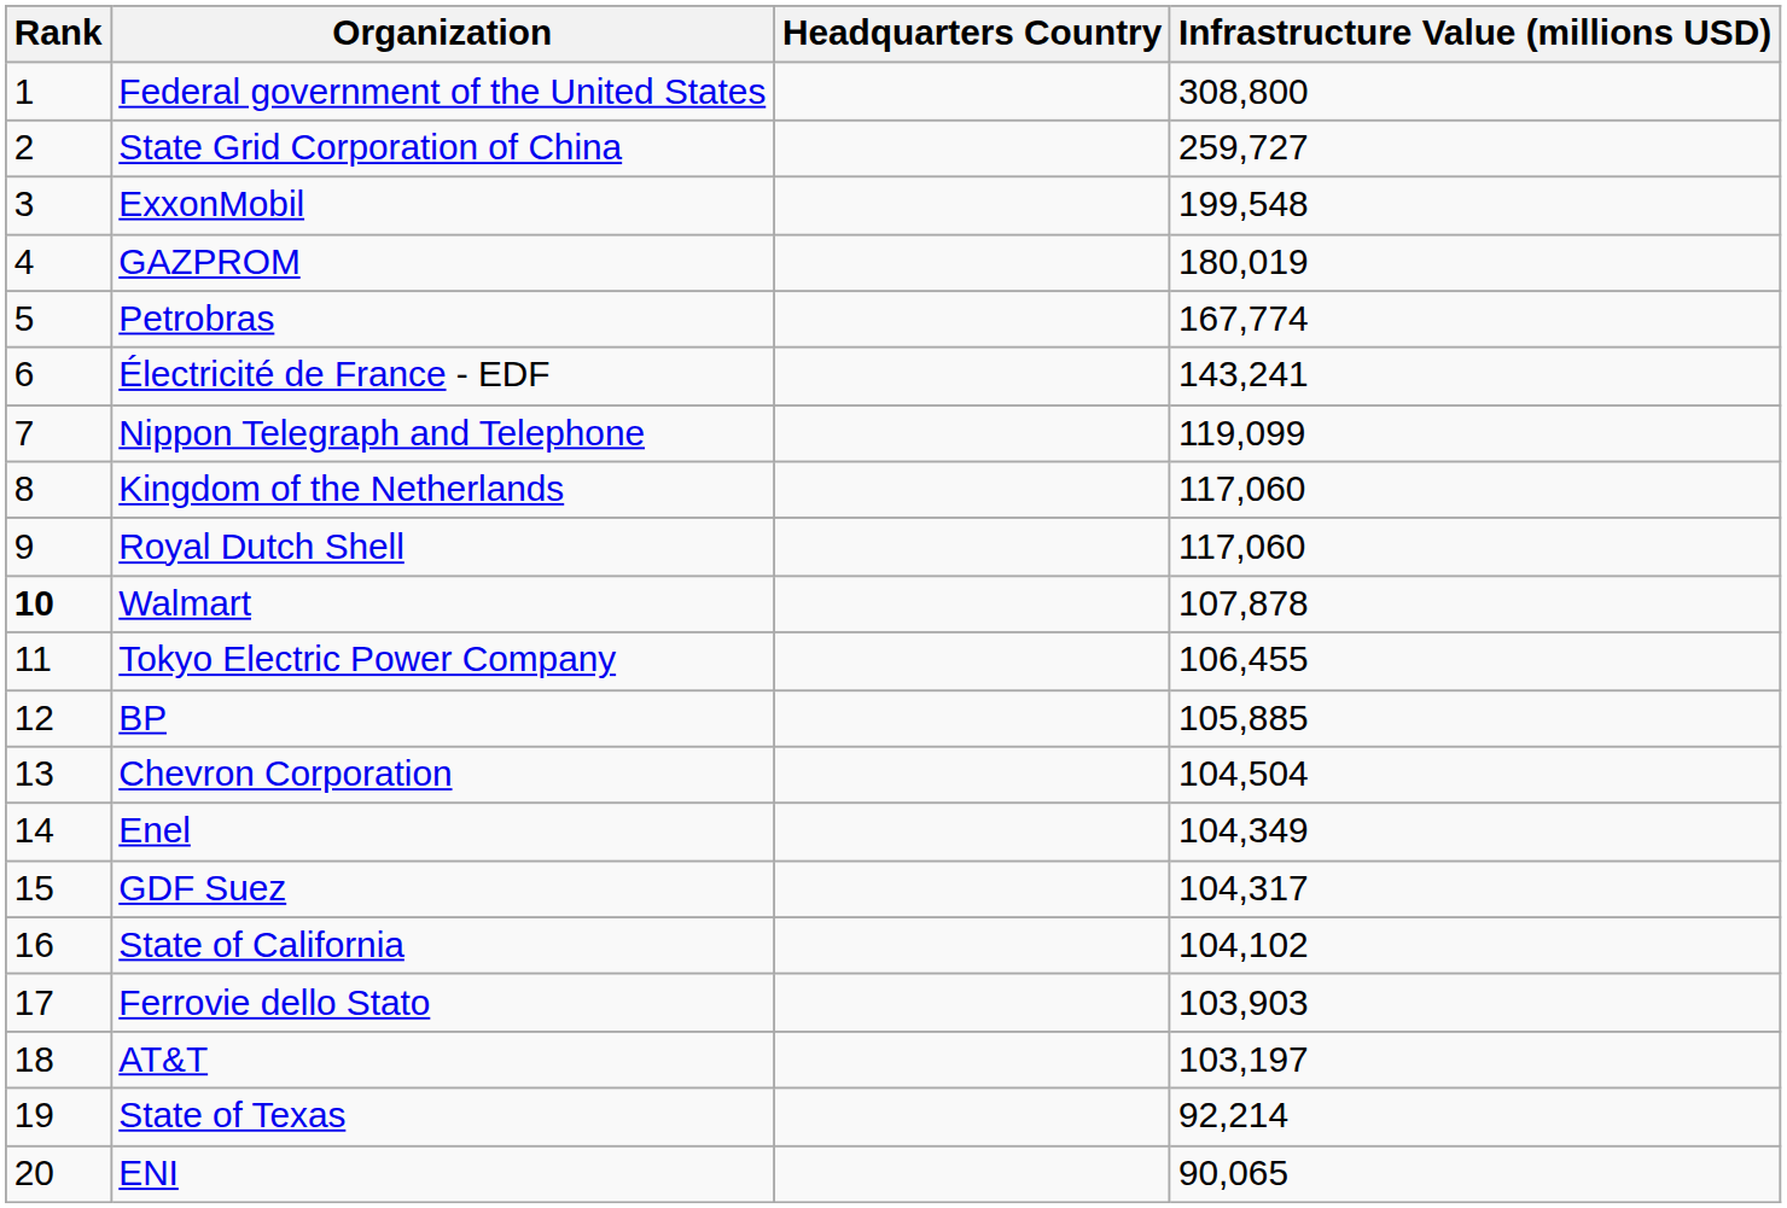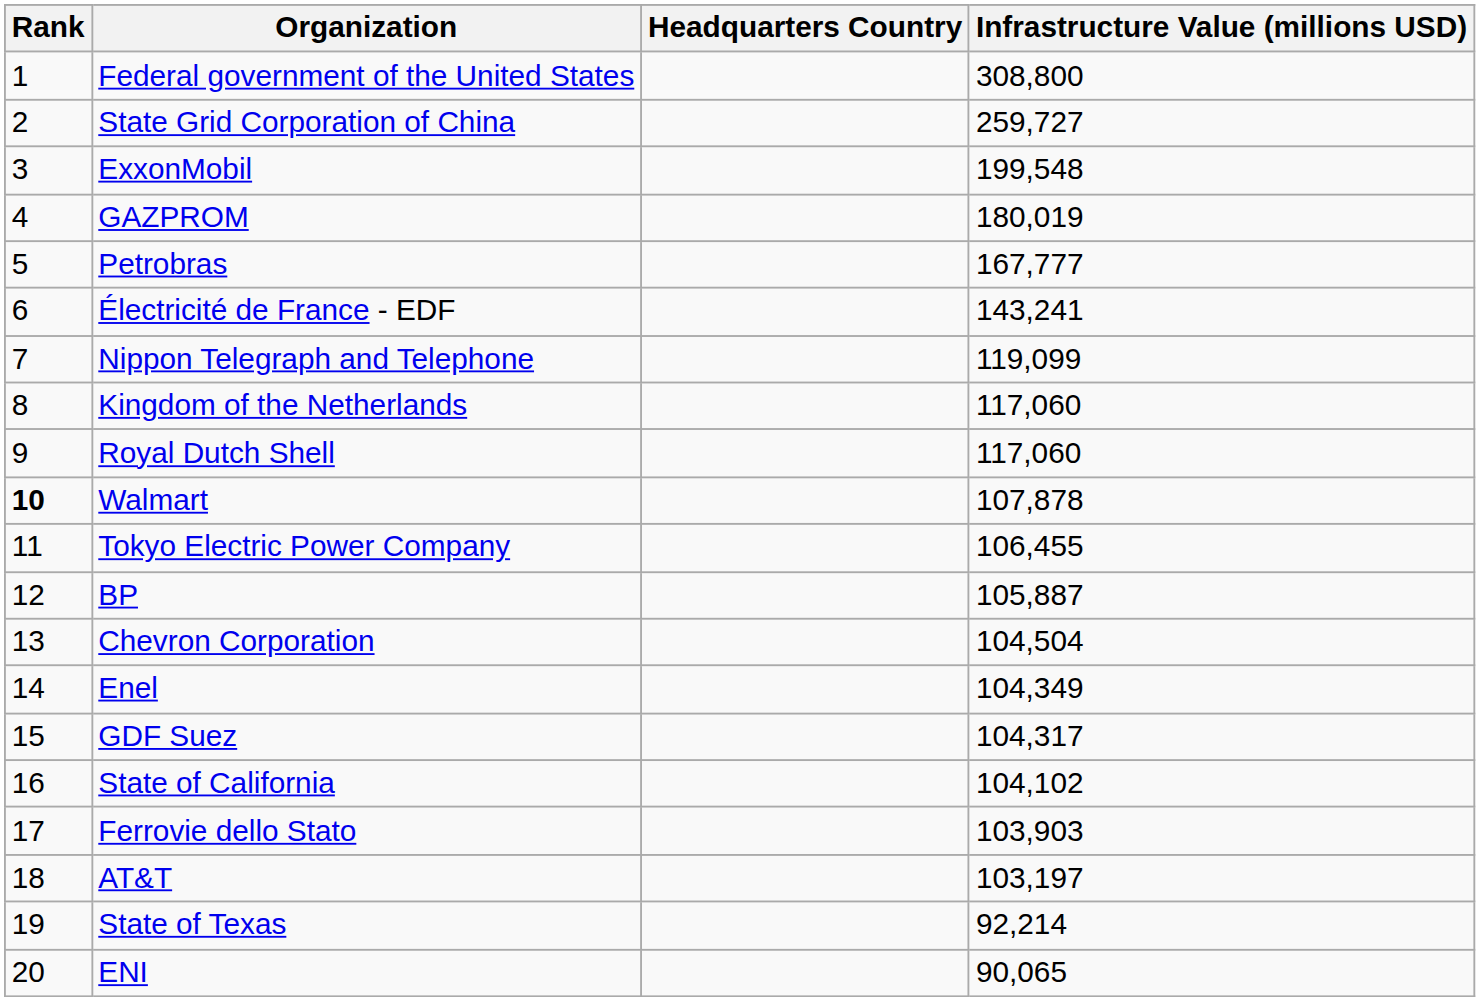 <table class="wikitable sortable">
 <tr>
 <th>Rank</th>
 <th>Organization</th>
 <th>Headquarters Country</th>
 <th>Infrastructure Value (millions USD)</th>
 </tr>
 <tr>
 <td>1</td>
 <td><a href='#'>Federal government of the United States</a></td>
 <td></td>
 <td>308,800</td>
 </tr>
 <tr>
 <td>2</td>
 <td><a href='#'>State Grid Corporation of China</a></td>
 <td></td>
 <td>259,727</td>
 </tr>
 <tr>
 <td>3</td>
 <td><a href='#'>ExxonMobil</a></td>
 <td></td>
 <td>199,548</td>
 </tr>
 <tr>
 <td>4</td>
 <td><a href='#'>GAZPROM</a></td>
 <td></td>
 <td>180,019</td>
 </tr>
 <tr>
 <td>5</td>
 <td><a href='#'>Petrobras</a></td>
 <td></td>
-<td>167,774</td>
+<td>167,777</td>
 </tr>
 <tr>
 <td>6</td>
 <td><a href='#'>Électricité de France</a> - EDF</td>
 <td></td>
 <td>143,241</td>
 </tr>
 <tr>
 <td>7</td>
 <td><a href='#'>Nippon Telegraph and Telephone</a></td>
 <td></td>
 <td>119,099</td>
 </tr>
 <tr>
 <td>8</td>
 <td><a href='#'>Kingdom of the Netherlands</a></td>
 <td></td>
 <td>117,060</td>
 </tr>
 <tr>
 <td>9</td>
 <td><a href='#'>Royal Dutch Shell</a></td>
 <td></td>
 <td>117,060</td>
 </tr>
 <tr>
 <td><strong>10</strong></td>
 <td><a href='#'>Walmart</a></td>
 <td></td>
 <td>107,878</td>
 </tr>
 <tr>
 <td>11</td>
 <td><a href='#'>Tokyo Electric Power Company</a></td>
 <td></td>
 <td>106,455</td>
 </tr>
 <tr>
 <td>12</td>
 <td><a href='#'>BP</a></td>
 <td></td>
-<td>105,885</td>
+<td>105,887</td>
 </tr>
 <tr>
 <td>13</td>
 <td><a href='#'>Chevron Corporation</a></td>
 <td></td>
 <td>104,504</td>
 </tr>
 <tr>
 <td>14</td>
 <td><a href='#'>Enel</a></td>
 <td></td>
 <td>104,349</td>
 </tr>
 <tr>
 <td>15</td>
 <td><a href='#'>GDF Suez</a></td>
 <td></td>
 <td>104,317</td>
 </tr>
 <tr>
 <td>16</td>
 <td><a href='#'>State of California</a></td>
 <td></td>
 <td>104,102</td>
 </tr>
 <tr>
 <td>17</td>
 <td><a href='#'>Ferrovie dello Stato</a></td>
 <td></td>
 <td>103,903</td>
 </tr>
 <tr>
 <td>18</td>
 <td><a href='#'>AT&T</a></td>
 <td></td>
 <td>103,197</td>
 </tr>
 <tr>
 <td>19</td>
 <td><a href='#'>State of Texas</a></td>
 <td></td>
 <td>92,214</td>
 </tr>
 <tr>
 <td>20</td>
 <td><a href='#'>ENI</a></td>
 <td></td>
 <td>90,065</td>
 </tr>
 </table>
